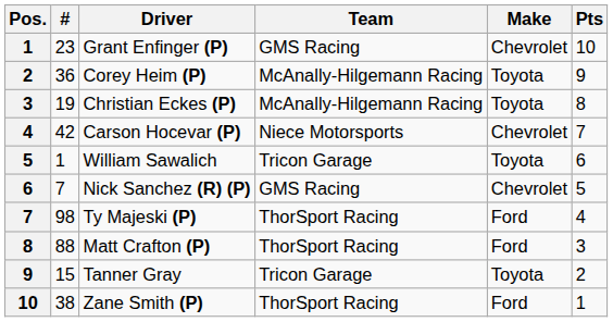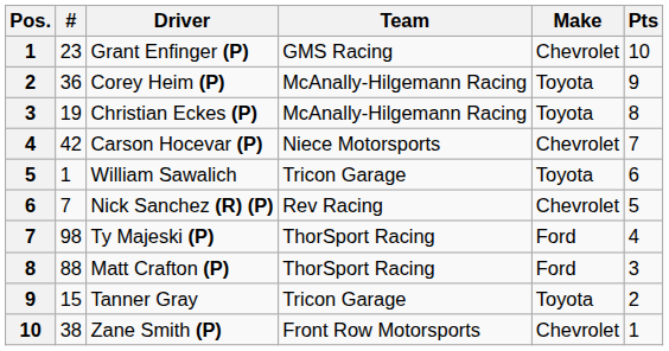 <table class="wikitable" style="font-size:95%">
 <tr>
 <th>Pos.</th>
 <th>#</th>
 <th>Driver</th>
 <th>Team</th>
 <th>Make</th>
 <th>Pts</th>
 </tr>
 <tr>
 <th>1</th>
 <td>23</td>
 <td>Grant Enfinger <strong>(P)</strong></td>
 <td>GMS Racing</td>
 <td>Chevrolet</td>
 <td>10</td>
 </tr>
 <tr>
 <th>2</th>
 <td>36</td>
 <td>Corey Heim <strong>(P)</strong></td>
 <td>McAnally-Hilgemann Racing</td>
 <td>Toyota</td>
 <td>9</td>
 </tr>
 <tr>
 <th>3</th>
 <td>19</td>
 <td>Christian Eckes <strong>(P)</strong></td>
 <td>McAnally-Hilgemann Racing</td>
 <td>Toyota</td>
 <td>8</td>
 </tr>
 <tr>
 <th>4</th>
 <td>42</td>
 <td>Carson Hocevar <strong>(P)</strong></td>
 <td>Niece Motorsports</td>
 <td>Chevrolet</td>
 <td>7</td>
 </tr>
 <tr>
 <th>5</th>
 <td>1</td>
 <td>William Sawalich</td>
 <td>Tricon Garage</td>
 <td>Toyota</td>
 <td>6</td>
 </tr>
 <tr>
 <th>6</th>
 <td>7</td>
 <td>Nick Sanchez <strong>(R) (P)</strong></td>
-<td>GMS Racing</td>
+<td>Rev Racing</td>
 <td>Chevrolet</td>
 <td>5</td>
 </tr>
 <tr>
 <th>7</th>
 <td>98</td>
 <td>Ty Majeski <strong>(P)</strong></td>
 <td>ThorSport Racing</td>
 <td>Ford</td>
 <td>4</td>
 </tr>
 <tr>
 <th>8</th>
 <td>88</td>
 <td>Matt Crafton <strong>(P)</strong></td>
 <td>ThorSport Racing</td>
 <td>Ford</td>
 <td>3</td>
 </tr>
 <tr>
 <th>9</th>
 <td>15</td>
 <td>Tanner Gray</td>
 <td>Tricon Garage</td>
 <td>Toyota</td>
 <td>2</td>
 </tr>
 <tr>
 <th>10</th>
 <td>38</td>
 <td>Zane Smith <strong>(P)</strong></td>
-<td>ThorSport Racing</td>
-<td>Ford</td>
+<td>Front Row Motorsports</td>
+<td>Chevrolet</td>
 <td>1</td>
 </tr>
 </table>
